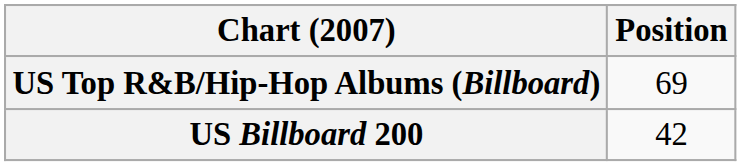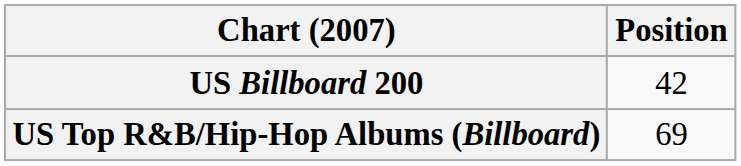 <table class="wikitable sortable plainrowheaders" style="text-align:center">
 <tr>
 <th scope="col">Chart (2007)</th>
 <th scope="col">Position</th>
 </tr>
 <tr>
+<th scope="row">US <em>Billboard</em> 200</th>
+<td>42</td>
+</tr>
+<tr>
 <th scope="row">US Top R&B/Hip-Hop Albums (<em>Billboard</em>)</th>
 <td>69</td>
 </tr>
-<tr>
-<th scope="row">US <em>Billboard</em> 200</th>
-<td>42</td>
-</tr>
 </table>
